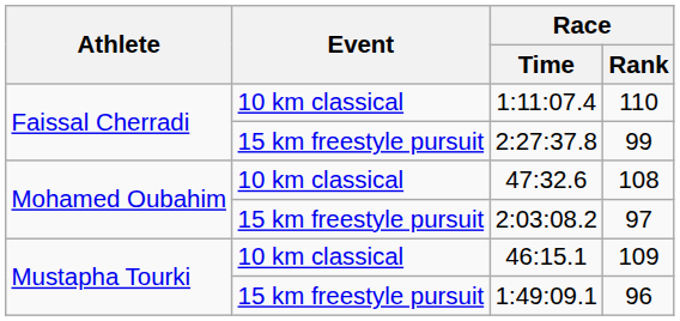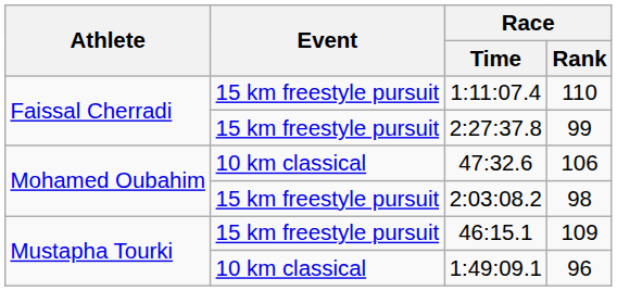 <table class="wikitable" style="font-size:90%">
 <tr>
 <th rowspan="2">Athlete</th>
 <th rowspan="2">Event</th>
 <th colspan="2">Race</th>
 </tr>
 <tr>
 <th>Time</th>
 <th>Rank</th>
 </tr>
 <tr align="center">
 <td align="left" rowspan=2><a href='#'>Faissal Cherradi</a></td>
-<td align="left"><a href='#'>10 km classical</a></td>
+<td align="left"><a href='#'>15 km freestyle pursuit</a></td>
 <td>1:11:07.4</td>
 <td>110</td>
 </tr>
 <tr align="center">
 <td align="left"><a href='#'>15 km freestyle pursuit</a></td>
 <td>2:27:37.8</td>
 <td>99</td>
 </tr>
 <tr align="center">
 <td align="left" rowspan=2><a href='#'>Mohamed Oubahim</a></td>
 <td align="left"><a href='#'>10 km classical</a></td>
 <td>47:32.6</td>
-<td>108</td>
+<td>106</td>
 </tr>
 <tr align="center">
 <td align="left"><a href='#'>15 km freestyle pursuit</a></td>
 <td>2:03:08.2</td>
-<td>97</td>
+<td>98</td>
 </tr>
 <tr align="center">
 <td align="left" rowspan=2><a href='#'>Mustapha Tourki</a></td>
-<td align="left"><a href='#'>10 km classical</a></td>
+<td align="left"><a href='#'>15 km freestyle pursuit</a></td>
 <td>46:15.1</td>
 <td>109</td>
 </tr>
 <tr align="center">
-<td align="left"><a href='#'>15 km freestyle pursuit</a></td>
+<td align="left"><a href='#'>10 km classical</a></td>
 <td>1:49:09.1</td>
 <td>96</td>
 </tr>
 </table>
